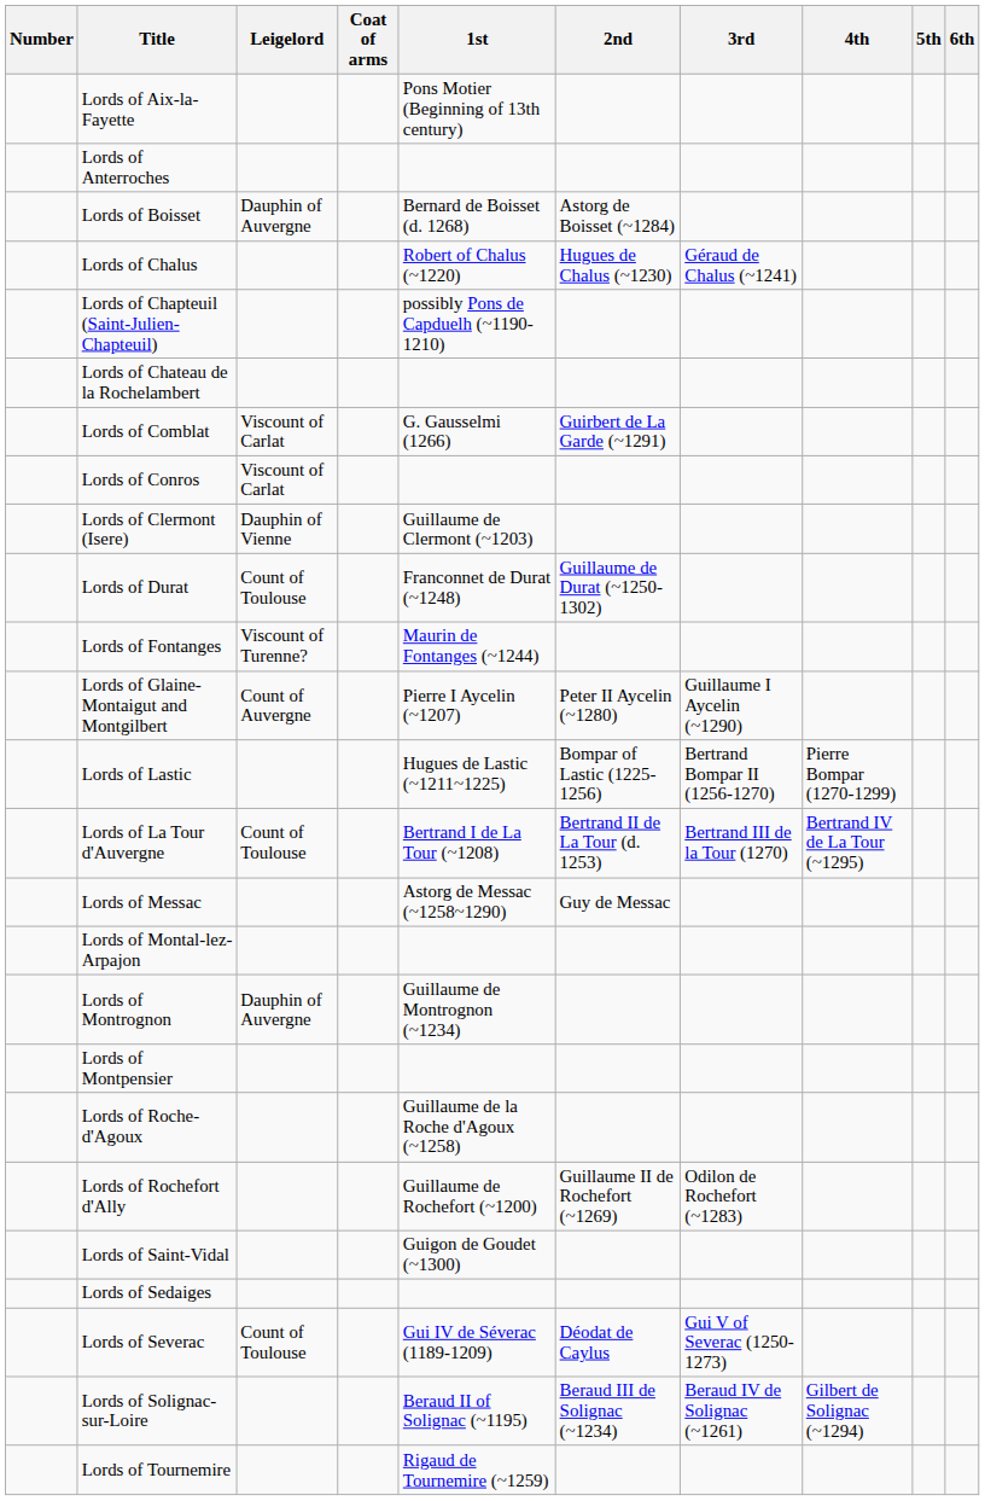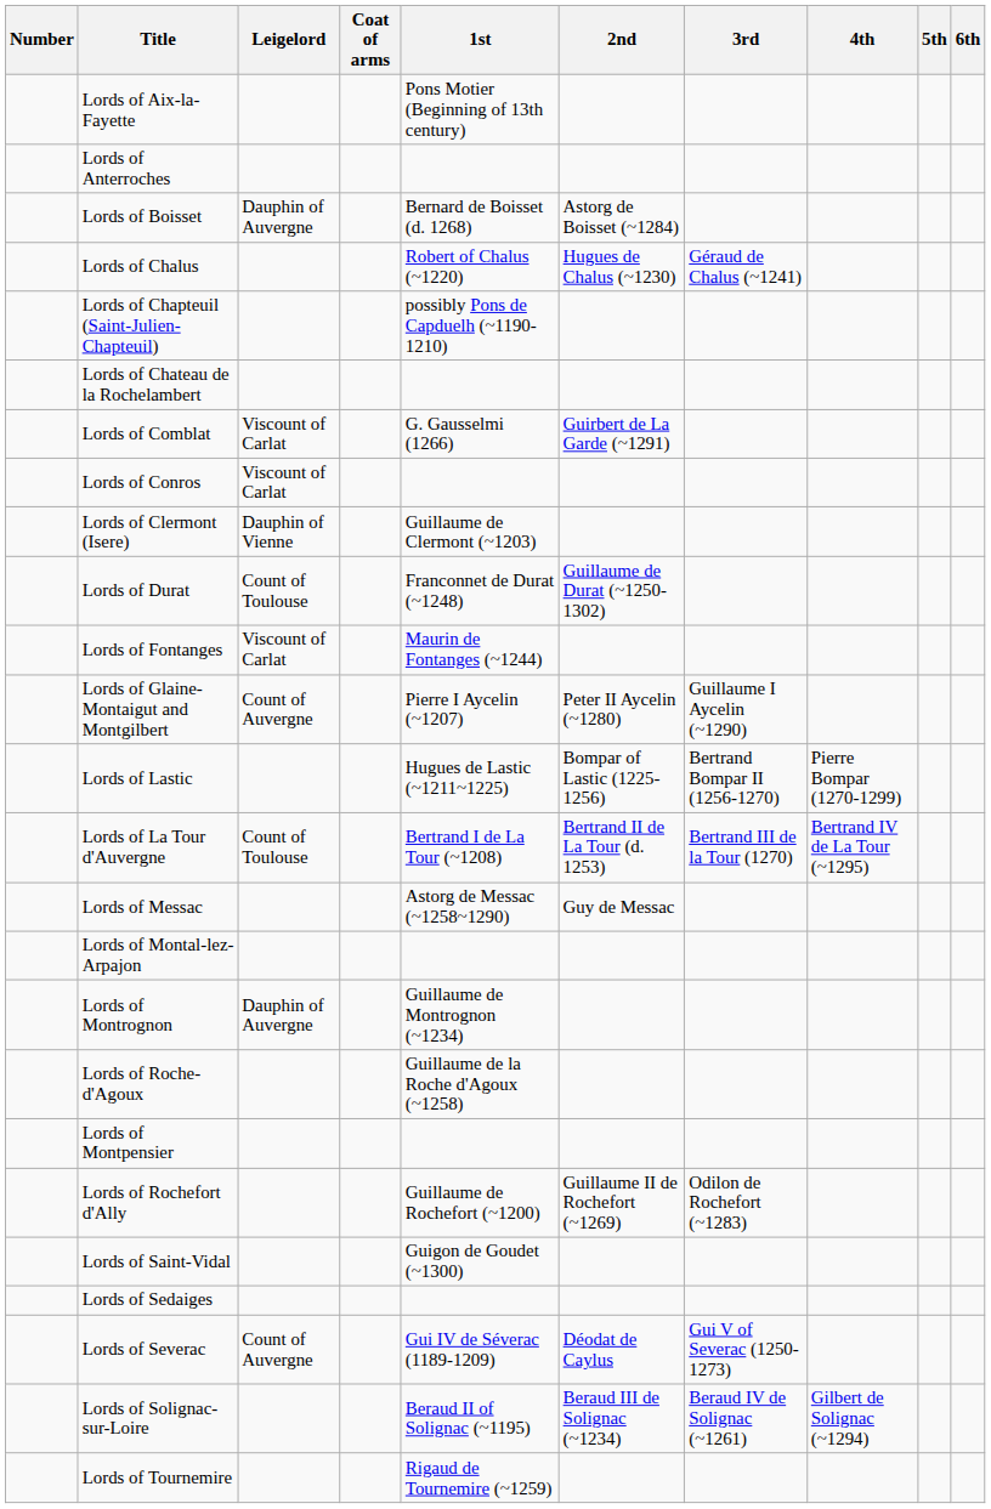 <table class="wikitable">
 <tr>
 <th>Number</th>
 <th>Title</th>
 <th>Leigelord</th>
 <th>Coat of arms</th>
 <th>1st</th>
 <th>2nd</th>
 <th>3rd</th>
 <th>4th</th>
 <th>5th</th>
 <th>6th</th>
 </tr>
 <tr>
 <td></td>
 <td>Lords of Aix-la-Fayette</td>
 <td></td>
 <td></td>
 <td>Pons Motier (Beginning of 13th century)</td>
 <td></td>
 <td></td>
 <td></td>
 <td></td>
 <td></td>
 </tr>
 <tr>
 <td></td>
 <td>Lords of Anterroches</td>
 <td></td>
 <td></td>
 <td></td>
 <td></td>
 <td></td>
 <td></td>
 <td></td>
 <td></td>
 </tr>
 <tr>
 <td></td>
 <td>Lords of Boisset</td>
 <td>Dauphin of Auvergne</td>
 <td></td>
 <td>Bernard de Boisset (d. 1268)</td>
 <td>Astorg de Boisset (~1284)</td>
 <td></td>
 <td></td>
 <td></td>
 <td></td>
 </tr>
 <tr>
 <td></td>
 <td>Lords of Chalus</td>
 <td></td>
 <td></td>
 <td><a href='#'>Robert of Chalus</a> (~1220)</td>
 <td><a href='#'>Hugues de Chalus</a> (~1230)</td>
 <td><a href='#'>Géraud de Chalus</a> (~1241)</td>
 <td></td>
 <td></td>
 <td></td>
 </tr>
 <tr>
 <td></td>
 <td>Lords of Chapteuil (<a href='#'>Saint-Julien-Chapteuil</a>)</td>
 <td></td>
 <td></td>
 <td>possibly <a href='#'>Pons de Capduelh</a> (~1190-1210)</td>
 <td></td>
 <td></td>
 <td></td>
 <td></td>
 <td></td>
 </tr>
 <tr>
 <td></td>
 <td>Lords of Chateau de la Rochelambert</td>
 <td></td>
 <td></td>
 <td></td>
 <td></td>
 <td></td>
 <td></td>
 <td></td>
 <td></td>
 </tr>
 <tr>
 <td></td>
 <td>Lords of Comblat</td>
 <td>Viscount of Carlat</td>
 <td></td>
 <td>G. Gausselmi (1266)</td>
 <td><a href='#'>Guirbert de La Garde</a> (~1291)</td>
 <td></td>
 <td></td>
 <td></td>
 <td></td>
 </tr>
 <tr>
 <td></td>
 <td>Lords of Conros</td>
 <td>Viscount of Carlat</td>
 <td></td>
 <td></td>
 <td></td>
 <td></td>
 <td></td>
 <td></td>
 <td></td>
 </tr>
 <tr>
 <td></td>
 <td>Lords of Clermont (Isere)</td>
 <td>Dauphin of Vienne</td>
 <td></td>
 <td>Guillaume de Clermont (~1203)</td>
 <td></td>
 <td></td>
 <td></td>
 <td></td>
 <td></td>
 </tr>
 <tr>
 <td></td>
 <td>Lords of Durat</td>
 <td>Count of Toulouse</td>
 <td></td>
 <td>Franconnet de Durat (~1248)</td>
 <td><a href='#'>Guillaume de Durat</a> (~1250-1302)</td>
 <td></td>
 <td></td>
 <td></td>
 <td></td>
 </tr>
 <tr>
 <td></td>
 <td>Lords of Fontanges</td>
-<td>Viscount of Turenne?</td>
+<td>Viscount of Carlat</td>
 <td></td>
 <td><a href='#'>Maurin de Fontanges</a> (~1244)</td>
 <td></td>
 <td></td>
 <td></td>
 <td></td>
 <td></td>
 </tr>
 <tr>
 <td></td>
 <td>Lords of Glaine-Montaigut and Montgilbert</td>
 <td>Count of Auvergne</td>
 <td></td>
 <td>Pierre <abbr>I</abbr> Aycelin (~1207)</td>
 <td>Peter II Aycelin (~1280)</td>
 <td>Guillaume I Aycelin (~1290)</td>
 <td></td>
 <td></td>
 <td></td>
 </tr>
 <tr>
 <td></td>
 <td>Lords of Lastic</td>
 <td></td>
 <td></td>
 <td>Hugues de Lastic (~1211~1225)</td>
 <td>Bompar of Lastic (1225-1256)</td>
 <td>Bertrand Bompar II (1256-1270)</td>
 <td>Pierre Bompar (1270-1299)</td>
 <td></td>
 <td></td>
 </tr>
 <tr>
 <td></td>
 <td>Lords of La Tour d'Auvergne</td>
 <td>Count of Toulouse</td>
 <td></td>
 <td><a href='#'>Bertrand I de La Tour</a> (~1208)</td>
 <td><a href='#'>Bertrand II de La Tour</a> (d. 1253)</td>
 <td><a href='#'>Bertrand III de la Tour</a> (1270)</td>
 <td><a href='#'>Bertrand IV de La Tour</a> (~1295)</td>
 <td></td>
 <td></td>
 </tr>
 <tr>
 <td></td>
 <td>Lords of Messac</td>
 <td></td>
 <td></td>
 <td>Astorg de Messac (~1258~1290)</td>
 <td>Guy de Messac</td>
 <td></td>
 <td></td>
 <td></td>
 <td></td>
 </tr>
 <tr>
 <td></td>
 <td>Lords of Montal-lez-Arpajon</td>
 <td></td>
 <td></td>
 <td></td>
 <td></td>
 <td></td>
 <td></td>
 <td></td>
 <td></td>
 </tr>
 <tr>
 <td></td>
 <td>Lords of Montrognon</td>
 <td>Dauphin of Auvergne</td>
 <td></td>
 <td>Guillaume de Montrognon (~1234)</td>
 <td></td>
 <td></td>
 <td></td>
 <td></td>
 <td></td>
 </tr>
 <tr>
 <td></td>
-<td>Lords of Montpensier</td>
+<td>Lords of Roche-d'Agoux</td>
 <td></td>
 <td></td>
-<td></td>
+<td>Guillaume de la Roche d'Agoux (~1258)</td>
 <td></td>
 <td></td>
 <td></td>
 <td></td>
 <td></td>
 </tr>
 <tr>
 <td></td>
-<td>Lords of Roche-d'Agoux</td>
+<td>Lords of Montpensier</td>
 <td></td>
 <td></td>
-<td>Guillaume de la Roche d'Agoux (~1258)</td>
+<td></td>
 <td></td>
 <td></td>
 <td></td>
 <td></td>
 <td></td>
 </tr>
 <tr>
 <td></td>
 <td>Lords of Rochefort d'Ally</td>
 <td></td>
 <td></td>
 <td>Guillaume de Rochefort (~1200)</td>
 <td>Guillaume II de Rochefort (~1269)</td>
 <td>Odilon de Rochefort (~1283)</td>
 <td></td>
 <td></td>
 <td></td>
 </tr>
 <tr>
 <td></td>
 <td>Lords of Saint-Vidal</td>
 <td></td>
 <td></td>
 <td>Guigon de Goudet (~1300)</td>
 <td></td>
 <td></td>
 <td></td>
 <td></td>
 <td></td>
 </tr>
 <tr>
 <td></td>
 <td>Lords of Sedaiges</td>
 <td></td>
 <td></td>
 <td></td>
 <td></td>
 <td></td>
 <td></td>
 <td></td>
 <td></td>
 </tr>
 <tr>
 <td></td>
 <td>Lords of Severac</td>
-<td>Count of Toulouse</td>
+<td>Count of Auvergne</td>
 <td></td>
 <td><a href='#'>Gui IV de Séverac</a> (1189-1209)</td>
 <td><a href='#'>Déodat de Caylus</a></td>
 <td><a href='#'>Gui V of Severac</a> (1250-1273)</td>
 <td></td>
 <td></td>
 <td></td>
 </tr>
 <tr>
 <td></td>
 <td>Lords of Solignac-sur-Loire</td>
 <td></td>
 <td></td>
 <td><a href='#'>Beraud II of Solignac</a> (~1195)</td>
 <td><a href='#'>Beraud III de Solignac</a> (~1234)</td>
 <td><a href='#'>Beraud IV de Solignac</a> (~1261)</td>
 <td><a href='#'>Gilbert de Solignac</a> (~1294)</td>
 <td></td>
 <td></td>
 </tr>
 <tr>
 <td></td>
 <td>Lords of Tournemire</td>
 <td></td>
 <td></td>
 <td><a href='#'>Rigaud de Tournemire</a> (~1259)</td>
 <td></td>
 <td></td>
 <td></td>
 <td></td>
 <td></td>
 </tr>
 </table>
